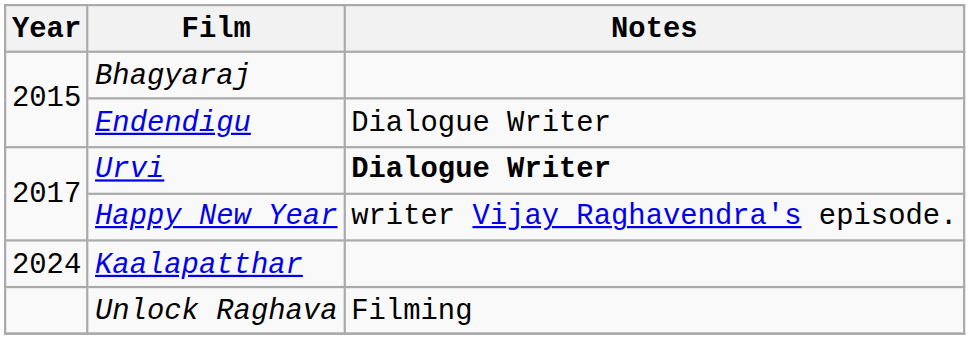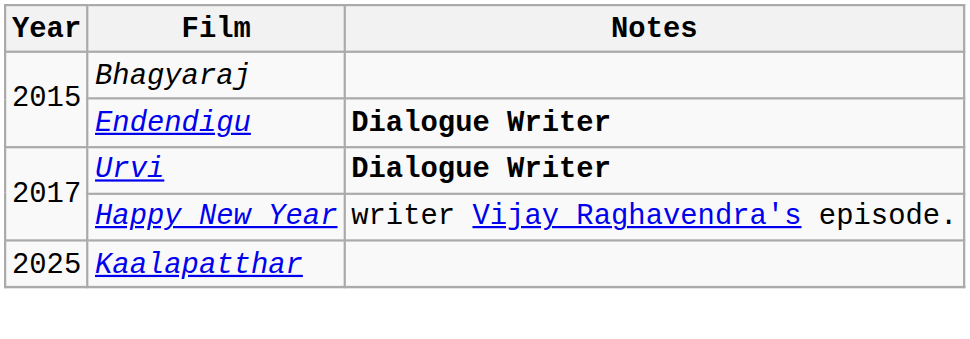 <table class="wikitable">
 <tr>
 <th>Year</th>
 <th>Film</th>
 <th>Notes</th>
 </tr>
 <tr>
 <td rowspan="2">2015</td>
 <td><em>Bhagyaraj</em></td>
 <td></td>
 </tr>
 <tr>
 <td><em><a href='#'>Endendigu</a></em></td>
-<td>Dialogue Writer</td>
+<td><strong>Dialogue Writer</strong></td>
 </tr>
 <tr>
 <td rowspan="2">2017</td>
 <td><em><a href='#'>Urvi</a></em></td>
 <td><strong>Dialogue Writer</strong></td>
 </tr>
 <tr>
 <td><em><a href='#'>Happy New Year</a></em></td>
 <td>writer <a href='#'>Vijay Raghavendra's</a> episode.</td>
 </tr>
 <tr>
-<td>2024</td>
+<td>2025</td>
 <td><em><a href='#'>Kaalapatthar</a></em></td>
 <td></td>
 </tr>
 <tr>
-<td></td>
-<td><em>Unlock Raghava</em></td>
-<td>Filming</td>
-</tr>
-<tr>
 </tr>
 </table>
